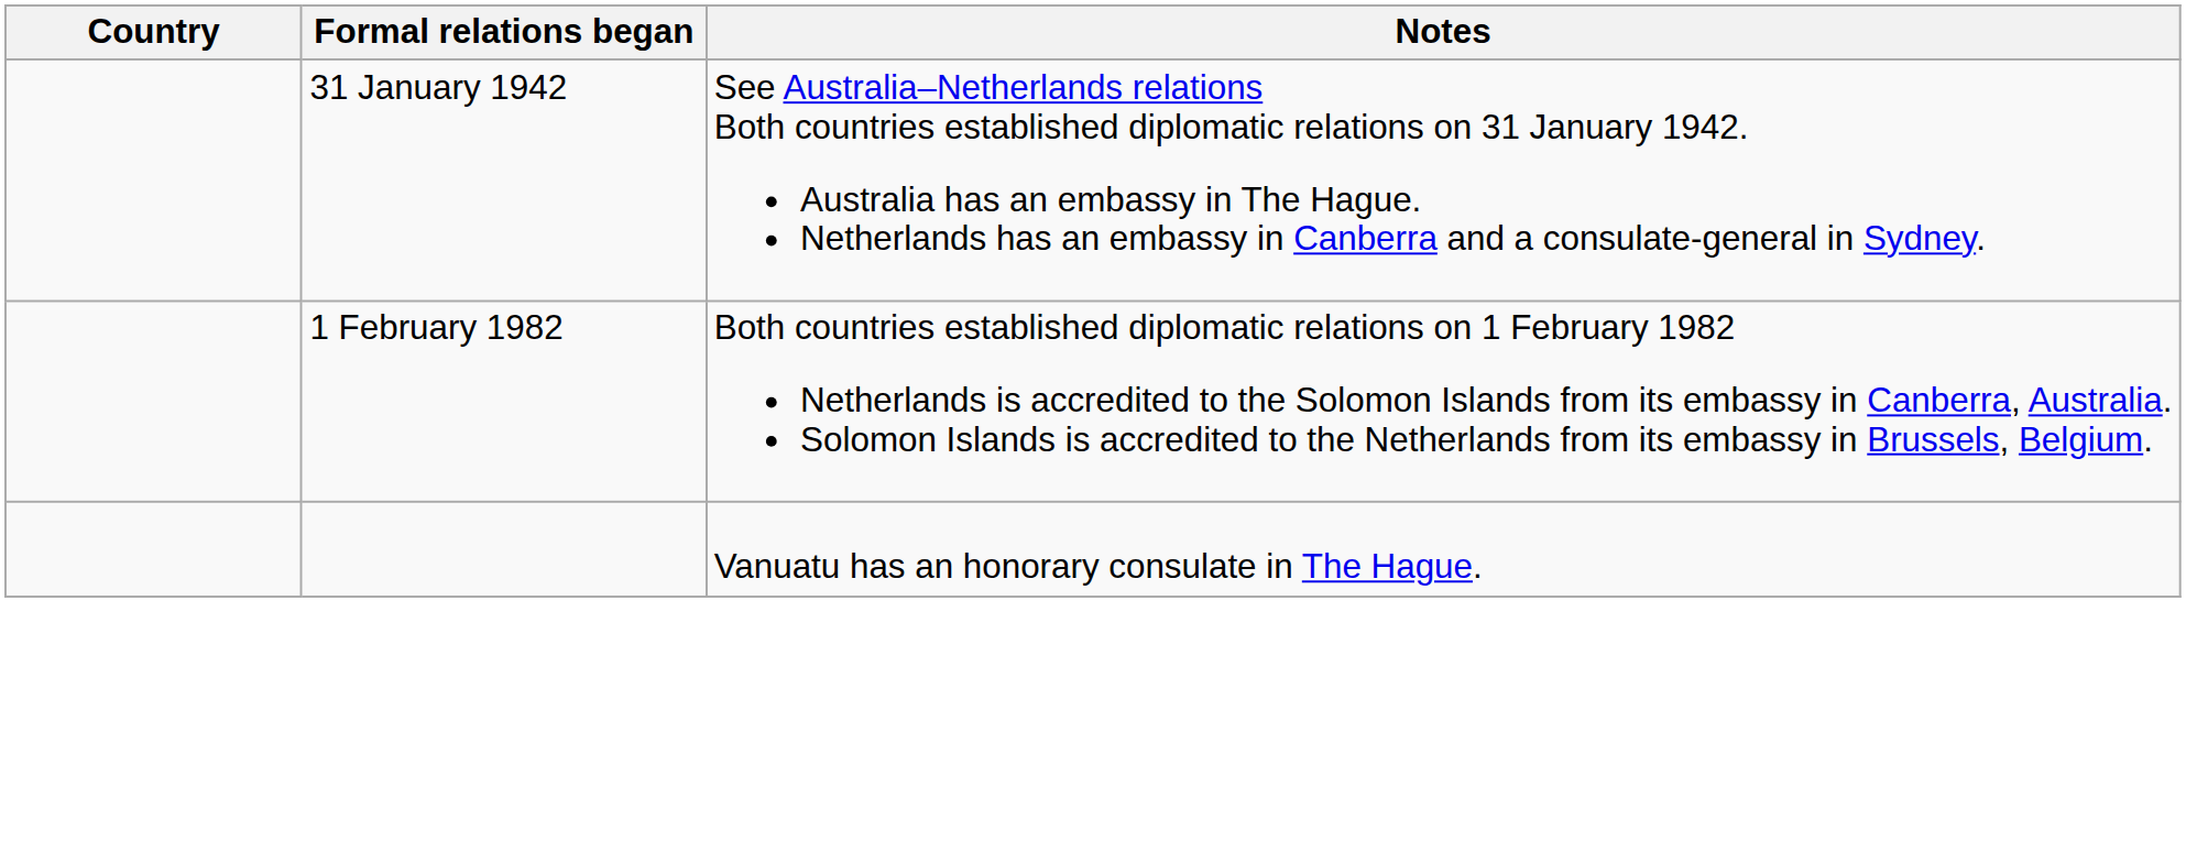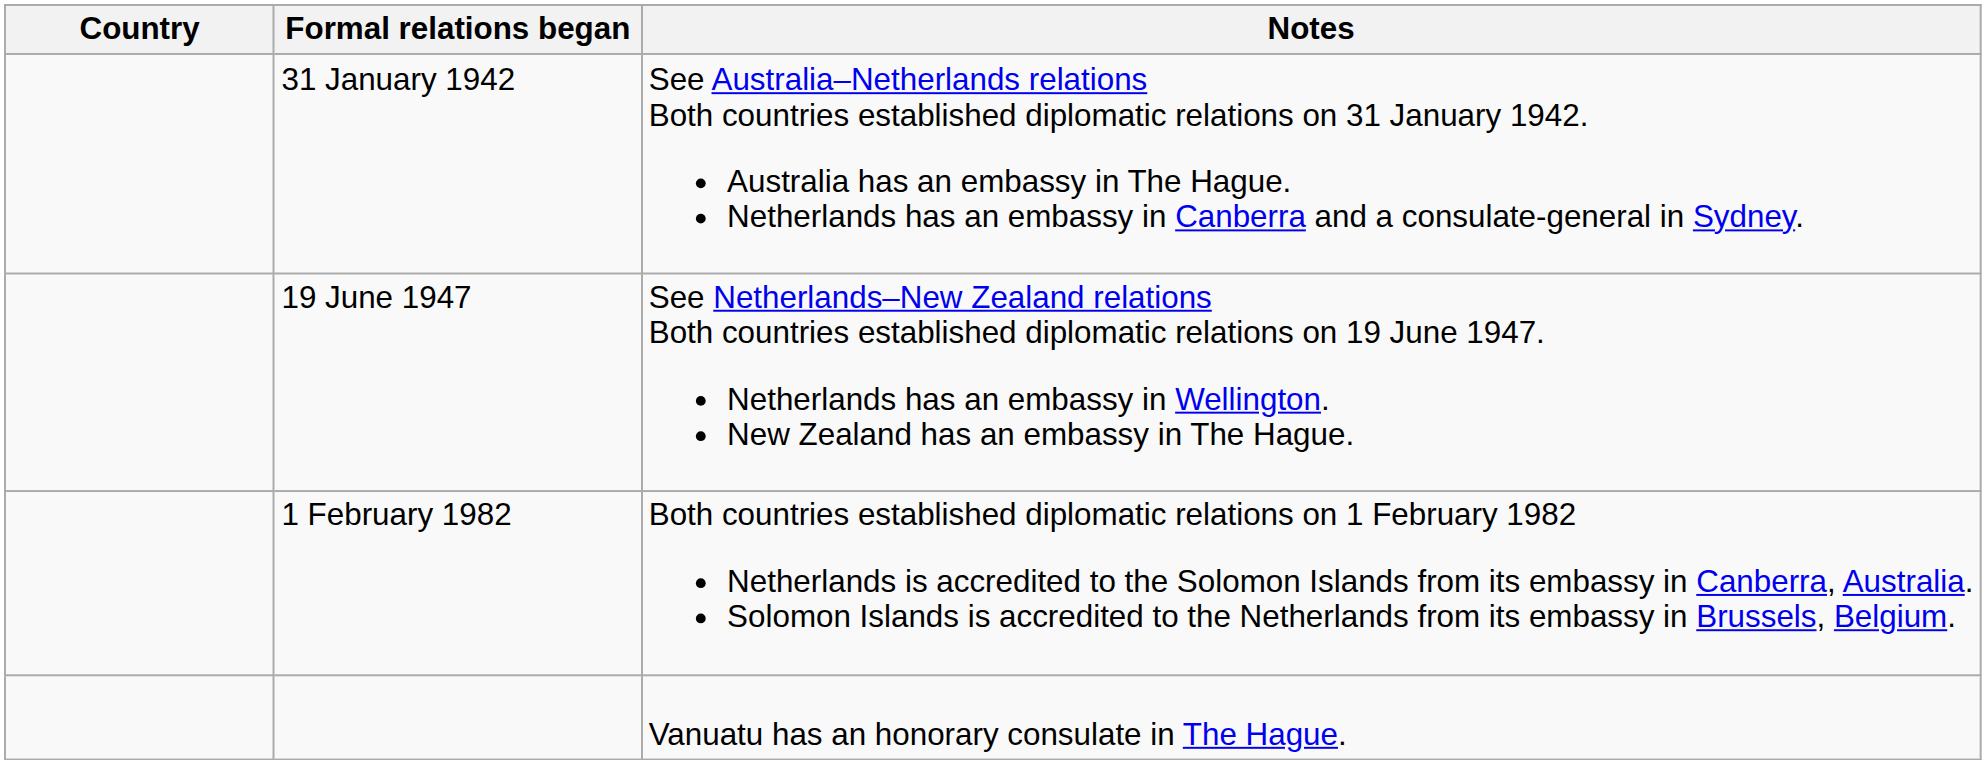 <table class="wikitable sortable">
 <tr>
 <th width=130>Country</th>
 <th width=180>Formal relations began</th>
 <th class=unsortable>Notes</th>
 </tr>
 <tr valign="top">
 <td></td>
 <td>31 January 1942</td>
 <td>See <a href='#'>Australia–Netherlands relations</a><br>Both countries established diplomatic relations on 31 January 1942.<ul><li>Australia has an embassy in The Hague.</li><li>Netherlands has an embassy in <a href='#'>Canberra</a> and a consulate-general in <a href='#'>Sydney</a>.</li></ul></td>
 </tr>
 <tr valign="top">
 <td></td>
+<td>19 June 1947</td>
+<td>See <a href='#'>Netherlands–New Zealand relations</a><br>Both countries established diplomatic relations on 19 June 1947.<ul><li>Netherlands has an embassy in <a href='#'>Wellington</a>.</li><li>New Zealand has an embassy in The Hague.</li></ul></td>
+</tr>
+<tr valign="top">
+<td></td>
 <td>1 February 1982</td>
 <td>Both countries established diplomatic relations on 1 February 1982<br><ul><li>Netherlands is accredited to the Solomon Islands from its embassy in <a href='#'>Canberra</a>, <a href='#'>Australia</a>.</li><li>Solomon Islands is accredited to the Netherlands from its embassy in <a href='#'>Brussels</a>, <a href='#'>Belgium</a>.</li></ul></td>
 </tr>
 <tr valign="top">
 <td></td>
 <td></td>
 <td><br>Vanuatu has an honorary consulate in <a href='#'>The Hague</a>.</td>
 </tr>
 </table>
